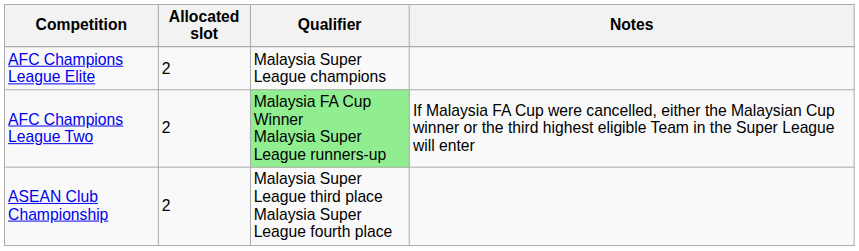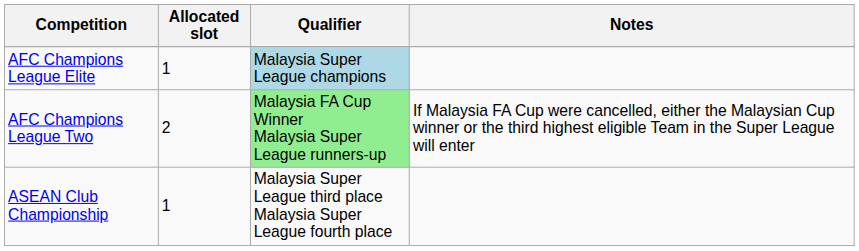 <table class="wikitable">
 <tr>
 <th>Competition</th>
 <th>Allocated slot</th>
 <th>Qualifier</th>
 <th>Notes</th>
 </tr>
 <tr>
 </tr>
 <tr>
 <td><a href='#'>AFC Champions League Elite</a></td>
-<td>2</td>
-<td>Malaysia Super League champions</td>
+<td>1</td>
+<td style="background: lightblue;">Malaysia Super League champions</td>
 <td></td>
 </tr>
 <tr>
 <td><a href='#'>AFC Champions League Two</a></td>
 <td>2</td>
 <td style="background: lightgreen;">Malaysia FA Cup Winner<br>Malaysia Super League runners-up</td>
 <td>If Malaysia FA Cup were cancelled, either the Malaysian Cup winner or the third highest eligible Team in the Super League will enter</td>
 </tr>
 <tr>
 <td><a href='#'>ASEAN Club Championship</a></td>
-<td>2</td>
+<td>1</td>
 <td>Malaysia Super League third place<br>Malaysia Super League fourth place</td>
 <td></td>
 </tr>
 </table>
